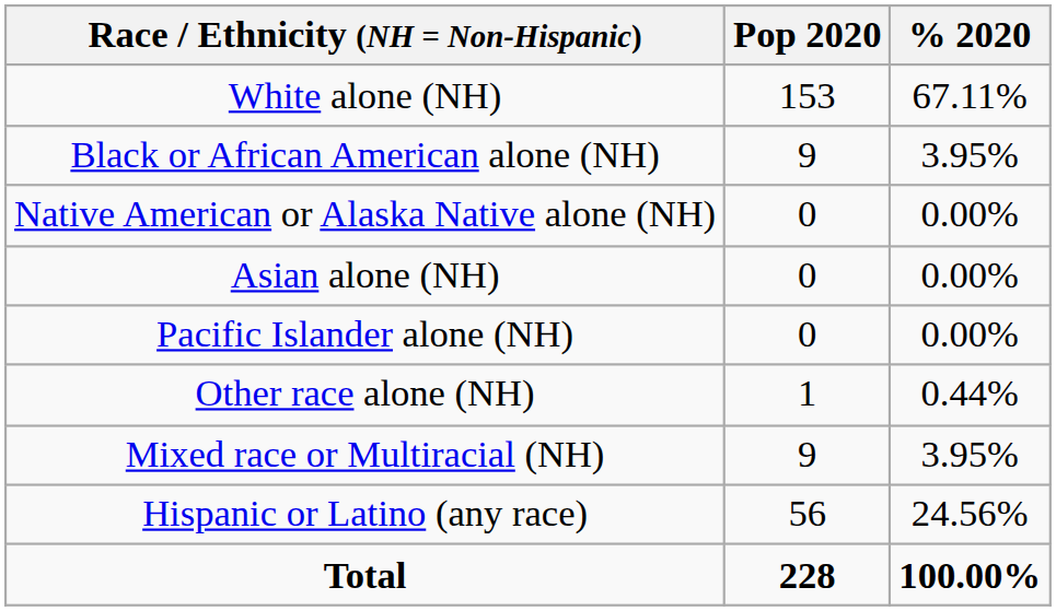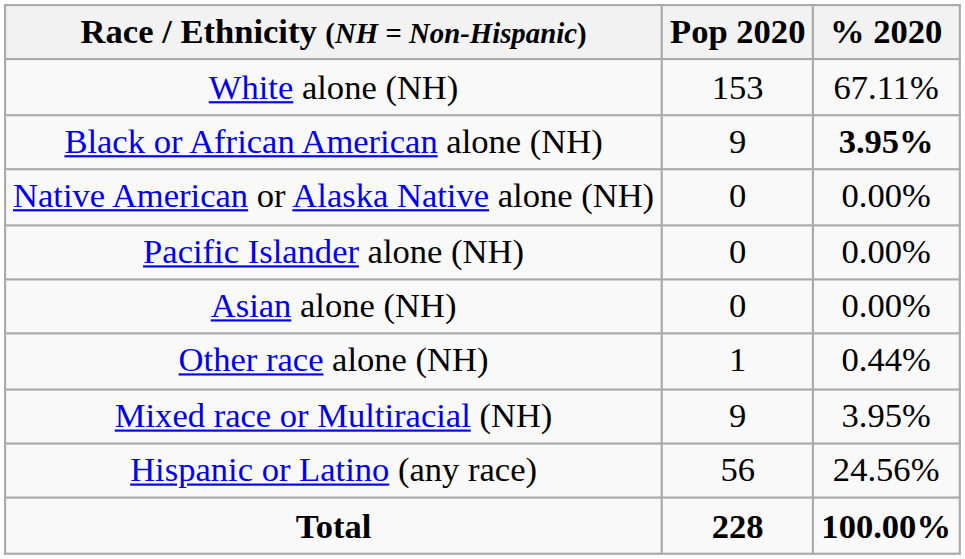 <table class="wikitable" style="text-align:center;">
 <tr>
 <th>Race / Ethnicity <small>(<em>NH = Non-Hispanic</em>)</small></th>
 <th>Pop 2020</th>
 <th>% 2020</th>
 </tr>
 <tr>
 <td><a href='#'>White</a> alone (NH)</td>
 <td>153</td>
 <td>67.11%</td>
 </tr>
 <tr>
 <td><a href='#'>Black or African American</a> alone (NH)</td>
 <td>9</td>
-<td>3.95%</td>
+<td><strong>3.95%</strong></td>
 </tr>
 <tr>
 <td><a href='#'>Native American</a> or <a href='#'>Alaska Native</a> alone (NH)</td>
 <td>0</td>
 <td>0.00%</td>
 </tr>
 <tr>
-<td><a href='#'>Asian</a> alone (NH)</td>
+<td><a href='#'>Pacific Islander</a> alone (NH)</td>
 <td>0</td>
 <td>0.00%</td>
 </tr>
 <tr>
-<td><a href='#'>Pacific Islander</a> alone (NH)</td>
+<td><a href='#'>Asian</a> alone (NH)</td>
 <td>0</td>
 <td>0.00%</td>
 </tr>
 <tr>
 <td><a href='#'>Other race</a> alone (NH)</td>
 <td>1</td>
 <td>0.44%</td>
 </tr>
 <tr>
 <td><a href='#'>Mixed race or Multiracial</a> (NH)</td>
 <td>9</td>
 <td>3.95%</td>
 </tr>
 <tr>
 <td><a href='#'>Hispanic or Latino</a> (any race)</td>
 <td>56</td>
 <td>24.56%</td>
 </tr>
 <tr>
 <td><strong>Total</strong></td>
 <td><strong>228</strong></td>
 <td><strong>100.00%</strong></td>
 </tr>
 </table>
